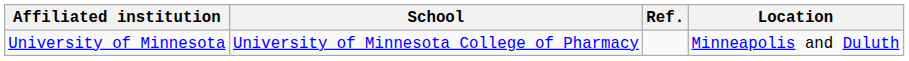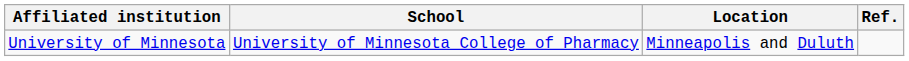 <table class="wikitable sortable">
 <tr>
 <th>Affiliated institution</th>
 <th>School</th>
+<th>Location</th>
 <th>Ref.</th>
-<th>Location</th>
 </tr>
 <tr>
 <td><a href='#'>University of Minnesota</a></td>
 <td><a href='#'>University of Minnesota College of Pharmacy</a></td>
+<td><a href='#'>Minneapolis</a> and <a href='#'>Duluth</a></td>
 <td></td>
-<td><a href='#'>Minneapolis</a> and <a href='#'>Duluth</a></td>
 </tr>
 </table>
